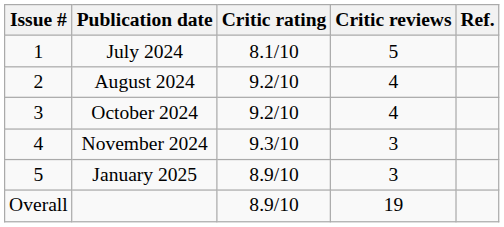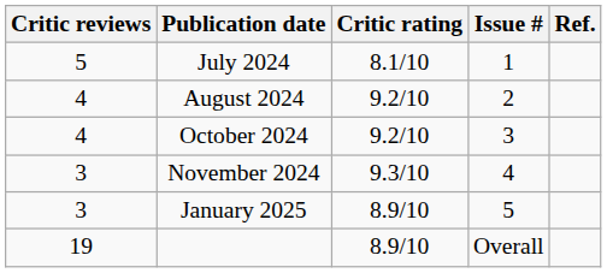 <table class="wikitable" style="text-align: center;">
 <tr>
-<th>Issue #</th>
+<th>Critic reviews</th>
 <th>Publication date</th>
 <th>Critic rating</th>
-<th>Critic reviews</th>
+<th>Issue #</th>
 <th>Ref.</th>
 </tr>
 <tr>
-<td>1</td>
+<td>5</td>
 <td>July 2024</td>
 <td>8.1/10</td>
-<td>5</td>
+<td>1</td>
 <td></td>
 </tr>
 <tr>
-<td>2</td>
+<td>4</td>
 <td>August 2024</td>
 <td>9.2/10</td>
+<td>2</td>
+<td></td>
+</tr>
+<tr>
+<td>4</td>
+<td>October 2024</td>
+<td>9.2/10</td>
+<td>3</td>
+<td></td>
+</tr>
+<tr>
+<td>3</td>
+<td>November 2024</td>
+<td>9.3/10</td>
 <td>4</td>
 <td></td>
 </tr>
 <tr>
 <td>3</td>
-<td>October 2024</td>
-<td>9.2/10</td>
-<td>4</td>
+<td>January 2025</td>
+<td>8.9/10</td>
+<td>5</td>
 <td></td>
 </tr>
 <tr>
-<td>4</td>
-<td>November 2024</td>
-<td>9.3/10</td>
-<td>3</td>
-<td></td>
-</tr>
-<tr>
-<td>5</td>
-<td>January 2025</td>
-<td>8.9/10</td>
-<td>3</td>
-<td></td>
-</tr>
-<tr>
-<td>Overall</td>
+<td>19</td>
 <td></td>
 <td>8.9/10</td>
-<td>19</td>
+<td>Overall</td>
 <td></td>
 </tr>
 </table>
